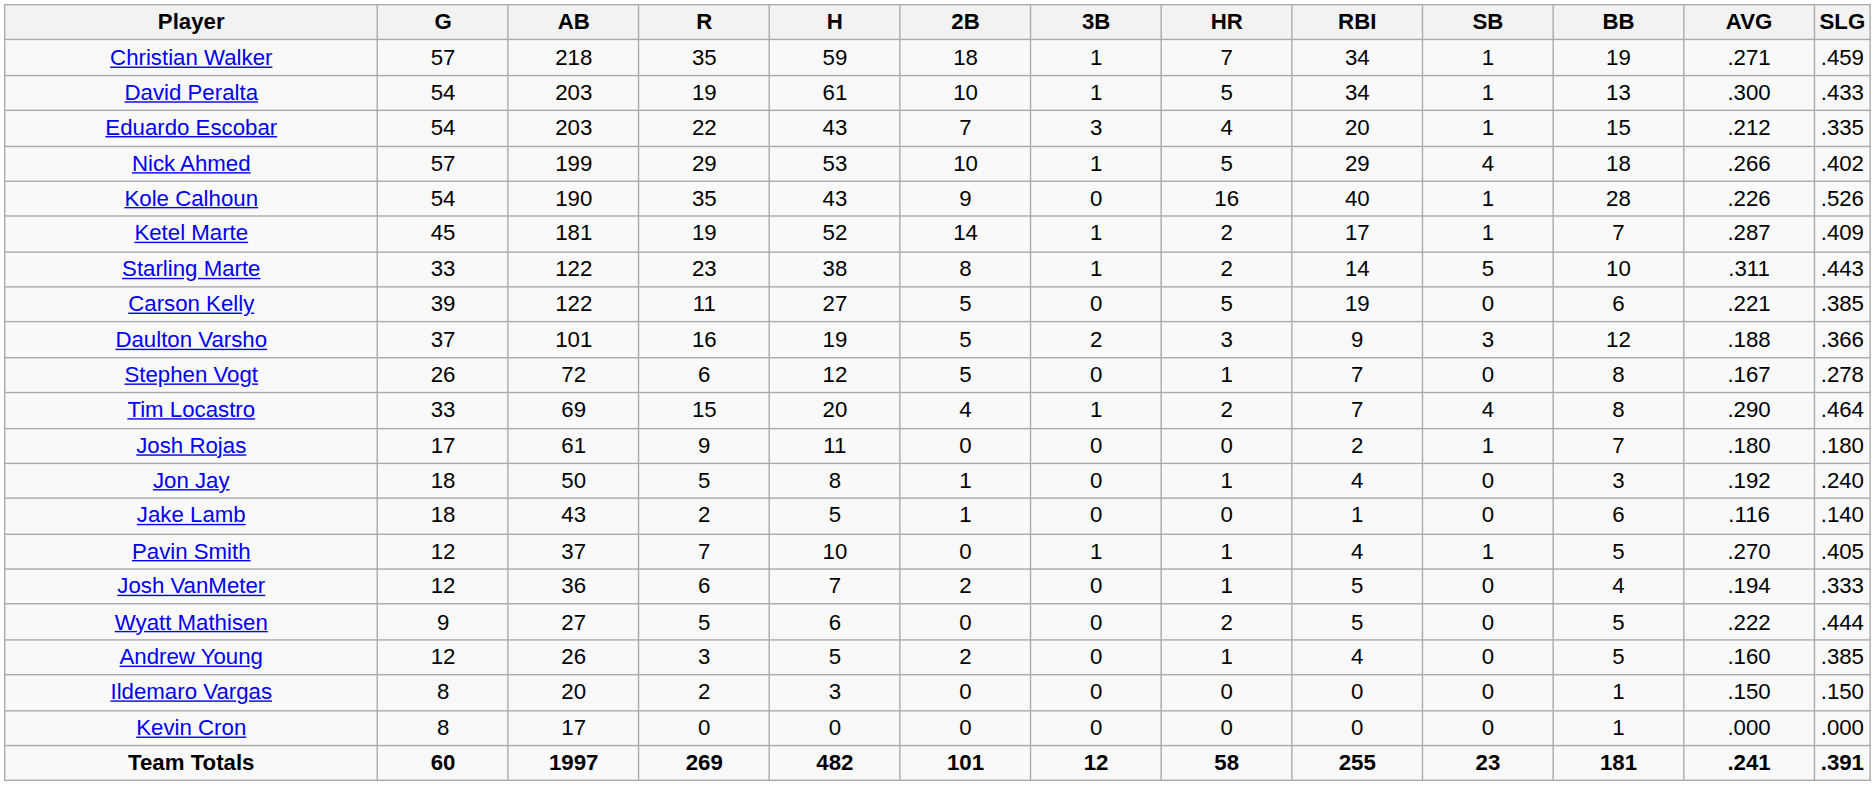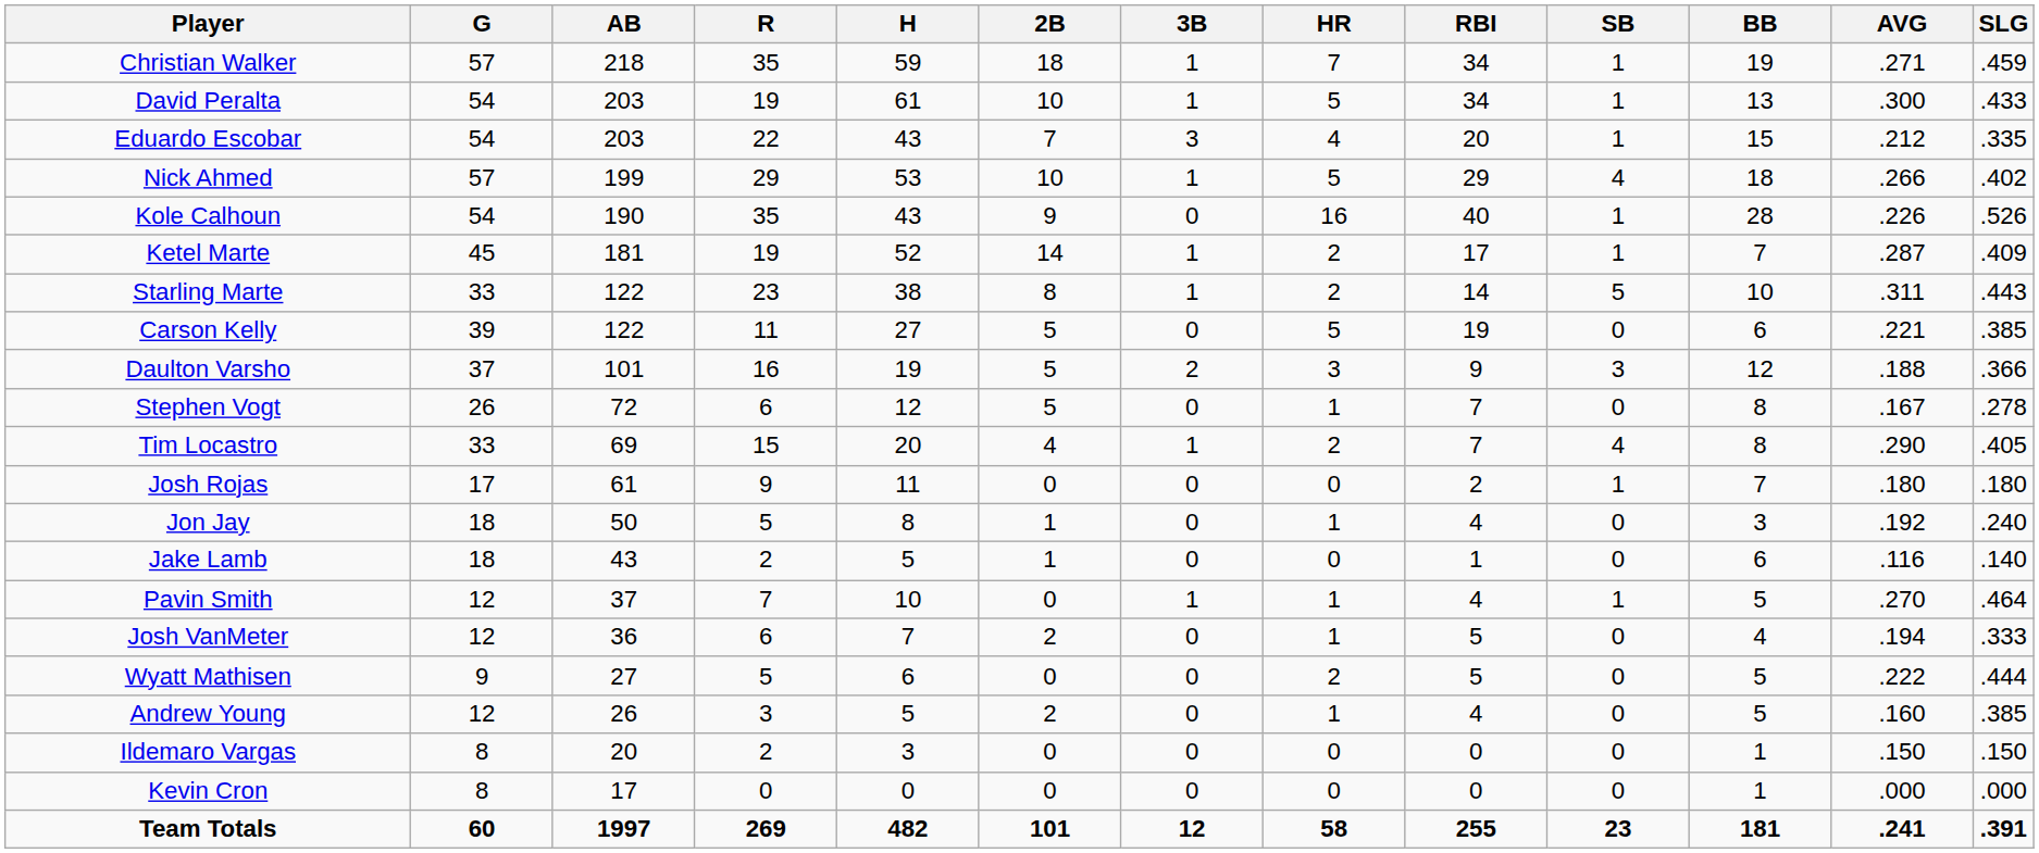 <table class=wikitable style="text-align:center">
 <tr>
 <th bgcolor=#DDDDFF; width="20%">Player</th>
 <th bgcolor=#DDDDFF; width="7%">G</th>
 <th bgcolor=#DDDDFF; width="7%">AB</th>
 <th bgcolor=#DDDDFF; width="7%">R</th>
 <th bgcolor=#DDDDFF; width="7%">H</th>
 <th bgcolor=#DDDDFF; width="7%">2B</th>
 <th bgcolor=#DDDDFF; width="7%">3B</th>
 <th bgcolor=#DDDDFF; width="7%">HR</th>
 <th bgcolor=#DDDDFF; width="7%">RBI</th>
 <th bgcolor=#DDDDFF; width="7%">SB</th>
 <th bgcolor=#DDDDFF; width="7%">BB</th>
 <th bgcolor=#DDDDFF; width="7%">AVG</th>
 <th bgcolor=#DDDDFF; width="7%">SLG</th>
 </tr>
 <tr>
 <td><a href='#'>Christian Walker</a></td>
 <td>57</td>
 <td>218</td>
 <td>35</td>
 <td>59</td>
 <td>18</td>
 <td>1</td>
 <td>7</td>
 <td>34</td>
 <td>1</td>
 <td>19</td>
 <td>.271</td>
 <td>.459</td>
 </tr>
 <tr>
 <td><a href='#'>David Peralta</a></td>
 <td>54</td>
 <td>203</td>
 <td>19</td>
 <td>61</td>
 <td>10</td>
 <td>1</td>
 <td>5</td>
 <td>34</td>
 <td>1</td>
 <td>13</td>
 <td>.300</td>
 <td>.433</td>
 </tr>
 <tr>
 <td><a href='#'>Eduardo Escobar</a></td>
 <td>54</td>
 <td>203</td>
 <td>22</td>
 <td>43</td>
 <td>7</td>
 <td>3</td>
 <td>4</td>
 <td>20</td>
 <td>1</td>
 <td>15</td>
 <td>.212</td>
 <td>.335</td>
 </tr>
 <tr>
 <td><a href='#'>Nick Ahmed</a></td>
 <td>57</td>
 <td>199</td>
 <td>29</td>
 <td>53</td>
 <td>10</td>
 <td>1</td>
 <td>5</td>
 <td>29</td>
 <td>4</td>
 <td>18</td>
 <td>.266</td>
 <td>.402</td>
 </tr>
 <tr>
 <td><a href='#'>Kole Calhoun</a></td>
 <td>54</td>
 <td>190</td>
 <td>35</td>
 <td>43</td>
 <td>9</td>
 <td>0</td>
 <td>16</td>
 <td>40</td>
 <td>1</td>
 <td>28</td>
 <td>.226</td>
 <td>.526</td>
 </tr>
 <tr>
 <td><a href='#'>Ketel Marte</a></td>
 <td>45</td>
 <td>181</td>
 <td>19</td>
 <td>52</td>
 <td>14</td>
 <td>1</td>
 <td>2</td>
 <td>17</td>
 <td>1</td>
 <td>7</td>
 <td>.287</td>
 <td>.409</td>
 </tr>
 <tr>
 <td><a href='#'>Starling Marte</a></td>
 <td>33</td>
 <td>122</td>
 <td>23</td>
 <td>38</td>
 <td>8</td>
 <td>1</td>
 <td>2</td>
 <td>14</td>
 <td>5</td>
 <td>10</td>
 <td>.311</td>
 <td>.443</td>
 </tr>
 <tr>
 <td><a href='#'>Carson Kelly</a></td>
 <td>39</td>
 <td>122</td>
 <td>11</td>
 <td>27</td>
 <td>5</td>
 <td>0</td>
 <td>5</td>
 <td>19</td>
 <td>0</td>
 <td>6</td>
 <td>.221</td>
 <td>.385</td>
 </tr>
 <tr>
 <td><a href='#'>Daulton Varsho</a></td>
 <td>37</td>
 <td>101</td>
 <td>16</td>
 <td>19</td>
 <td>5</td>
 <td>2</td>
 <td>3</td>
 <td>9</td>
 <td>3</td>
 <td>12</td>
 <td>.188</td>
 <td>.366</td>
 </tr>
 <tr>
 <td><a href='#'>Stephen Vogt</a></td>
 <td>26</td>
 <td>72</td>
 <td>6</td>
 <td>12</td>
 <td>5</td>
 <td>0</td>
 <td>1</td>
 <td>7</td>
 <td>0</td>
 <td>8</td>
 <td>.167</td>
 <td>.278</td>
 </tr>
 <tr>
 <td><a href='#'>Tim Locastro</a></td>
 <td>33</td>
 <td>69</td>
 <td>15</td>
 <td>20</td>
 <td>4</td>
 <td>1</td>
 <td>2</td>
 <td>7</td>
 <td>4</td>
 <td>8</td>
 <td>.290</td>
-<td>.464</td>
+<td>.405</td>
 </tr>
 <tr>
 <td><a href='#'>Josh Rojas</a></td>
 <td>17</td>
 <td>61</td>
 <td>9</td>
 <td>11</td>
 <td>0</td>
 <td>0</td>
 <td>0</td>
 <td>2</td>
 <td>1</td>
 <td>7</td>
 <td>.180</td>
 <td>.180</td>
 </tr>
 <tr>
 <td><a href='#'>Jon Jay</a></td>
 <td>18</td>
 <td>50</td>
 <td>5</td>
 <td>8</td>
 <td>1</td>
 <td>0</td>
 <td>1</td>
 <td>4</td>
 <td>0</td>
 <td>3</td>
 <td>.192</td>
 <td>.240</td>
 </tr>
 <tr>
 <td><a href='#'>Jake Lamb</a></td>
 <td>18</td>
 <td>43</td>
 <td>2</td>
 <td>5</td>
 <td>1</td>
 <td>0</td>
 <td>0</td>
 <td>1</td>
 <td>0</td>
 <td>6</td>
 <td>.116</td>
 <td>.140</td>
 </tr>
 <tr>
 <td><a href='#'>Pavin Smith</a></td>
 <td>12</td>
 <td>37</td>
 <td>7</td>
 <td>10</td>
 <td>0</td>
 <td>1</td>
 <td>1</td>
 <td>4</td>
 <td>1</td>
 <td>5</td>
 <td>.270</td>
-<td>.405</td>
+<td>.464</td>
 </tr>
 <tr>
 <td><a href='#'>Josh VanMeter</a></td>
 <td>12</td>
 <td>36</td>
 <td>6</td>
 <td>7</td>
 <td>2</td>
 <td>0</td>
 <td>1</td>
 <td>5</td>
 <td>0</td>
 <td>4</td>
 <td>.194</td>
 <td>.333</td>
 </tr>
 <tr>
 <td><a href='#'>Wyatt Mathisen</a></td>
 <td>9</td>
 <td>27</td>
 <td>5</td>
 <td>6</td>
 <td>0</td>
 <td>0</td>
 <td>2</td>
 <td>5</td>
 <td>0</td>
 <td>5</td>
 <td>.222</td>
 <td>.444</td>
 </tr>
 <tr>
 <td><a href='#'>Andrew Young</a></td>
 <td>12</td>
 <td>26</td>
 <td>3</td>
 <td>5</td>
 <td>2</td>
 <td>0</td>
 <td>1</td>
 <td>4</td>
 <td>0</td>
 <td>5</td>
 <td>.160</td>
 <td>.385</td>
 </tr>
 <tr>
 <td><a href='#'>Ildemaro Vargas</a></td>
 <td>8</td>
 <td>20</td>
 <td>2</td>
 <td>3</td>
 <td>0</td>
 <td>0</td>
 <td>0</td>
 <td>0</td>
 <td>0</td>
 <td>1</td>
 <td>.150</td>
 <td>.150</td>
 </tr>
 <tr>
 <td><a href='#'>Kevin Cron</a></td>
 <td>8</td>
 <td>17</td>
 <td>0</td>
 <td>0</td>
 <td>0</td>
 <td>0</td>
 <td>0</td>
 <td>0</td>
 <td>0</td>
 <td>1</td>
 <td>.000</td>
 <td>.000</td>
 </tr>
 <tr>
 <td><strong>Team Totals</strong></td>
 <td><strong>60</strong></td>
 <td><strong>1997</strong></td>
 <td><strong>269</strong></td>
 <td><strong>482</strong></td>
 <td><strong>101</strong></td>
 <td><strong>12</strong></td>
 <td><strong>58</strong></td>
 <td><strong>255</strong></td>
 <td><strong>23</strong></td>
 <td><strong>181</strong></td>
 <td><strong>.241</strong></td>
 <td><strong>.391</strong></td>
 </tr>
 </table>
